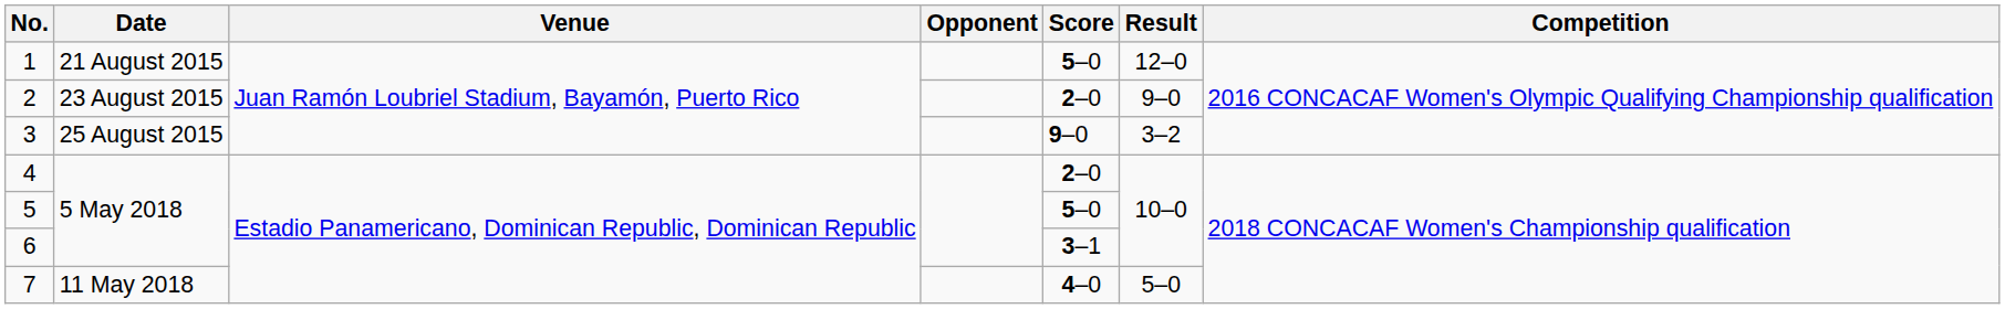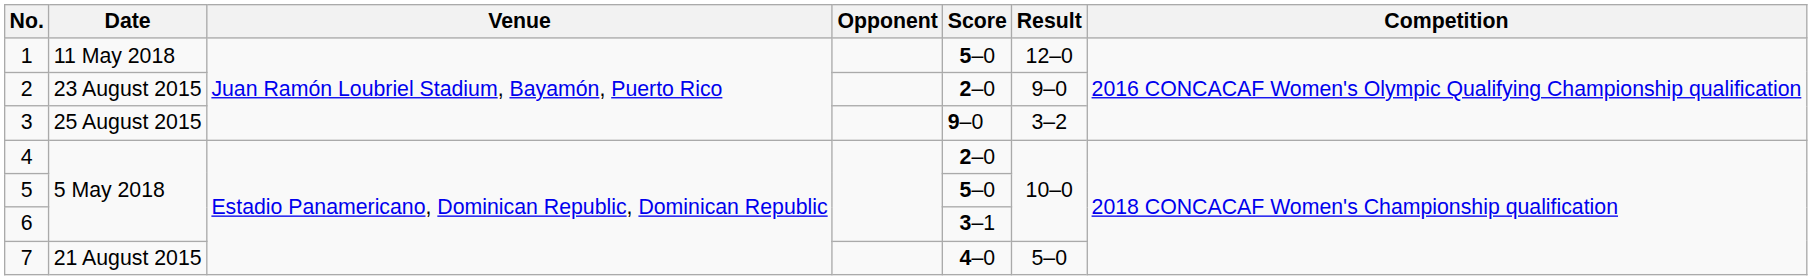 <table class="wikitable">
 <tr>
 <th>No.</th>
 <th>Date</th>
 <th>Venue</th>
 <th>Opponent</th>
 <th>Score</th>
 <th>Result</th>
 <th>Competition</th>
 </tr>
 <tr>
 <td style="text-align:center;">1</td>
-<td>21 August 2015</td>
+<td>11 May 2018</td>
 <td rowspan=3><a href='#'>Juan Ramón Loubriel Stadium</a>, <a href='#'>Bayamón</a>, <a href='#'>Puerto Rico</a></td>
 <td></td>
 <td style="text-align:center;"><strong>5</strong>–0</td>
 <td style="text-align:center;">12–0</td>
 <td rowspan=3><a href='#'>2016 CONCACAF Women's Olympic Qualifying Championship qualification</a></td>
 </tr>
 <tr>
 <td style="text-align:center;">2</td>
 <td>23 August 2015</td>
 <td></td>
 <td style="text-align:center;"><strong>2</strong>–0</td>
 <td style="text-align:center;">9–0</td>
 </tr>
 <tr>
 <td style="text-align:center;">3</td>
 <td>25 August 2015</td>
 <td></td>
 <td><strong>9</strong>–0</td>
 <td style="text-align:center;">3–2</td>
 </tr>
 <tr>
 <td style="text-align:center;">4</td>
 <td rowspan=3>5 May 2018</td>
 <td rowspan=4><a href='#'>Estadio Panamericano</a>, <a href='#'>Dominican Republic</a>, <a href='#'>Dominican Republic</a></td>
 <td rowspan=3></td>
 <td style="text-align:center;"><strong>2</strong>–0</td>
 <td rowspan=3 style="text-align:center;">10–0</td>
 <td rowspan=4><a href='#'>2018 CONCACAF Women's Championship qualification</a></td>
 </tr>
 <tr style="text-align:center;">
 <td>5</td>
 <td><strong>5</strong>–0</td>
 </tr>
 <tr style="text-align:center;">
 <td>6</td>
 <td style="text-align:center;"><strong>3</strong>–1</td>
 </tr>
 <tr>
 <td style="text-align:center;">7</td>
-<td>11 May 2018</td>
+<td>21 August 2015</td>
 <td></td>
 <td style="text-align:center;"><strong>4</strong>–0</td>
 <td style="text-align:center;">5–0</td>
 </tr>
 </table>
